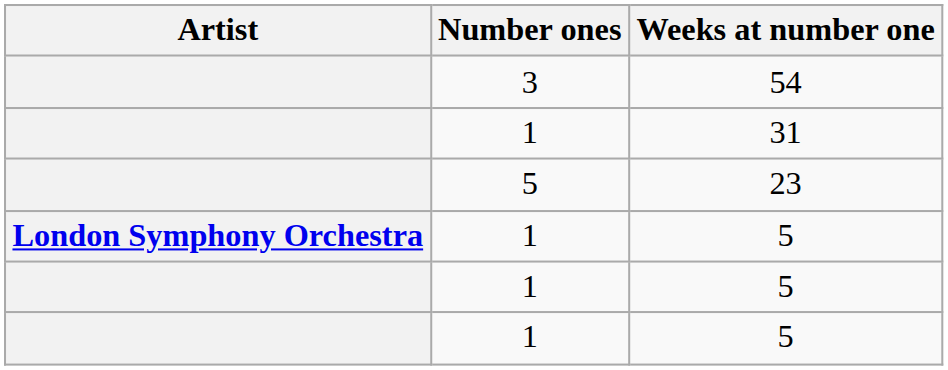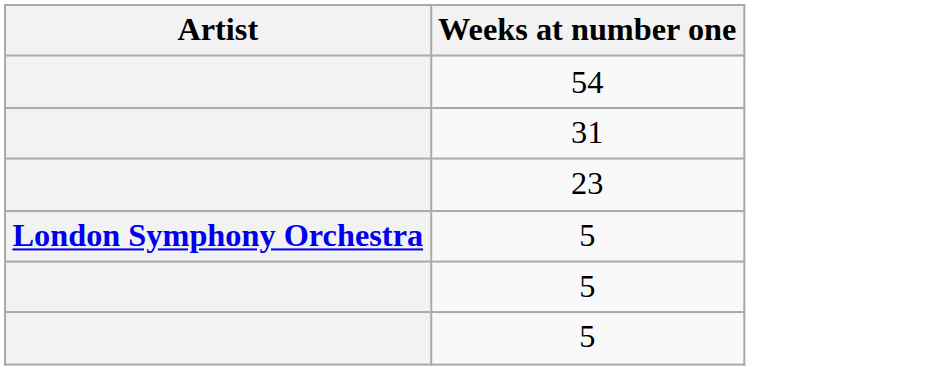 <table class="wikitable plainrowheaders sortable">
 <tr>
 <th scope=col>Artist</th>
-<th scope=col>Number ones</th>
 <th scope=col>Weeks at number one</th>
 </tr>
 <tr>
 <th scope=row></th>
-<td style="text-align:center;">3</td>
 <td style="text-align:center;">54</td>
 </tr>
 <tr>
 <th scope=row></th>
-<td style="text-align:center;">1</td>
 <td style="text-align:center;">31</td>
 </tr>
 <tr>
 <th scope=row></th>
-<td style="text-align:center;">5</td>
 <td style="text-align:center;">23</td>
 </tr>
 <tr>
 <th scope=row><a href='#'>London Symphony Orchestra</a></th>
-<td style="text-align:center;">1</td>
 <td style="text-align:center;">5</td>
 </tr>
 <tr>
 <th scope=row></th>
-<td style="text-align:center;">1</td>
 <td style="text-align:center;">5</td>
 </tr>
 <tr>
 <th scope=row></th>
-<td style="text-align:center;">1</td>
 <td style="text-align:center;">5</td>
 </tr>
 </table>
